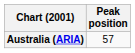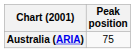 <table class="wikitable plainrowheaders">
 <tr>
 <th>Chart (2001)</th>
 <th>Peak<br>position</th>
 </tr>
 <tr>
 <th scope="row">Australia (<a href='#'>ARIA</a>)</th>
-<td align="center">57</td>
+<td align="center">75</td>
 </tr>
 </table>
